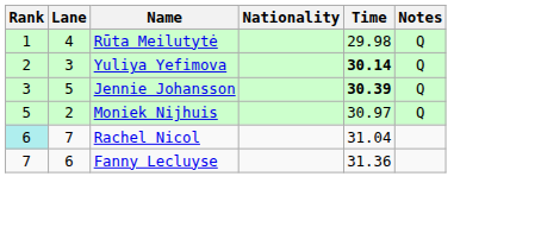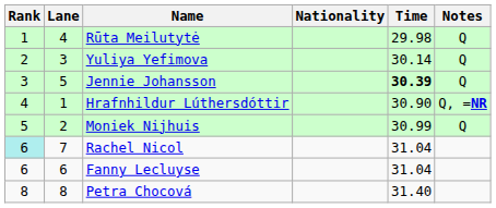 <table class="wikitable sortable" style="text-align:center">
 <tr>
 <th>Rank</th>
 <th>Lane</th>
 <th>Name</th>
 <th>Nationality</th>
 <th>Time</th>
 <th>Notes</th>
 </tr>
 <tr bgcolor=ccffcc>
 <td>1</td>
 <td>4</td>
 <td align=left><a href='#'>Rūta Meilutytė</a></td>
 <td align=left></td>
 <td>29.98</td>
 <td>Q</td>
 </tr>
 <tr bgcolor=ccffcc>
 <td>2</td>
 <td>3</td>
 <td align=left><a href='#'>Yuliya Yefimova</a></td>
 <td align=left></td>
-<td><strong>30.14</strong></td>
+<td>30.14</td>
 <td>Q</td>
 </tr>
 <tr bgcolor=ccffcc>
 <td>3</td>
 <td>5</td>
 <td align=left><a href='#'>Jennie Johansson</a></td>
 <td align=left></td>
 <td><strong>30.39</strong></td>
 <td>Q</td>
 </tr>
 <tr bgcolor=ccffcc>
+<td>4</td>
+<td>1</td>
+<td align=left><a href='#'>Hrafnhildur Lúthersdóttir</a></td>
+<td align=left></td>
+<td>30.90</td>
+<td>Q, =<strong><a href='#'>NR</a></strong></td>
+</tr>
+<tr bgcolor=ccffcc>
 <td>5</td>
 <td>2</td>
 <td align=left><a href='#'>Moniek Nijhuis</a></td>
 <td align=left></td>
-<td>30.97</td>
+<td>30.99</td>
 <td>Q</td>
 </tr>
 <tr>
 <td style="background: paleturquoise;">6</td>
 <td>7</td>
 <td align=left><a href='#'>Rachel Nicol</a></td>
 <td align=left></td>
 <td>31.04</td>
 <td></td>
 </tr>
 <tr>
-<td>7</td>
+<td>6</td>
 <td>6</td>
 <td align=left><a href='#'>Fanny Lecluyse</a></td>
 <td align=left></td>
-<td>31.36</td>
+<td>31.04</td>
+<td></td>
+</tr>
+<tr>
+<td>8</td>
+<td>8</td>
+<td align=left><a href='#'>Petra Chocová</a></td>
+<td align=left></td>
+<td>31.40</td>
 <td></td>
 </tr>
 </table>
